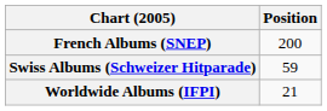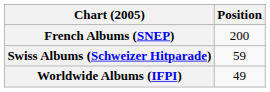 <table class="wikitable plainrowheaders">
 <tr>
 <th>Chart (2005)</th>
 <th>Position</th>
 </tr>
 <tr>
 <th scope="row">French Albums (<a href='#'>SNEP</a>)</th>
 <td align="center">200</td>
 </tr>
 <tr>
 <th scope="row">Swiss Albums (<a href='#'>Schweizer Hitparade</a>)</th>
 <td align="center">59</td>
 </tr>
 <tr>
 <th scope="row">Worldwide Albums (<a href='#'>IFPI</a>)</th>
-<td align="center">21</td>
+<td align="center">49</td>
 </tr>
 </table>
